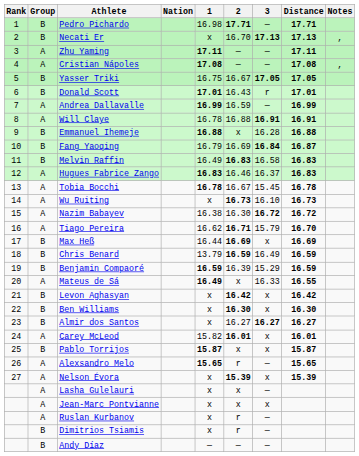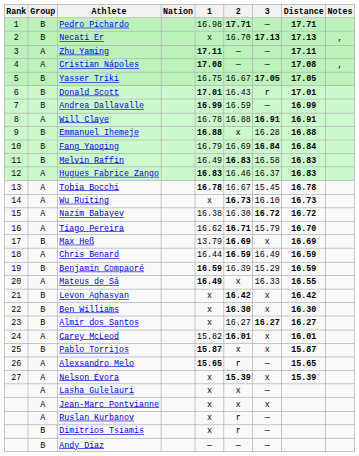 <table class="wikitable sortable" style="text-align:center">
 <tr>
 <th>Rank</th>
 <th>Group</th>
 <th>Athlete</th>
 <th>Nation</th>
 <th>1</th>
 <th>2</th>
 <th>3</th>
 <th>Distance</th>
 <th>Notes</th>
 </tr>
 <tr bgcolor=bbf3bb>
 <td>1</td>
 <td>B</td>
 <td align="left"><a href='#'>Pedro Pichardo</a></td>
 <td align="left"></td>
 <td>16.98</td>
 <td><strong>17.71</strong></td>
 <td>—</td>
 <td><strong>17.71</strong></td>
 <td></td>
 </tr>
 <tr bgcolor=bbf3bb>
 <td>2</td>
 <td>B</td>
 <td align="left"><a href='#'>Necati Er</a></td>
 <td align="left"></td>
 <td>x</td>
 <td>16.70</td>
 <td><strong>17.13</strong></td>
 <td><strong>17.13</strong></td>
 <td>, </td>
 </tr>
 <tr bgcolor=bbf3bb>
 <td>3</td>
 <td>A</td>
 <td align="left"><a href='#'>Zhu Yaming</a></td>
 <td align="left"></td>
 <td><strong>17.11</strong></td>
 <td>—</td>
 <td>—</td>
 <td><strong>17.11</strong></td>
 <td></td>
 </tr>
 <tr bgcolor=bbf3bb>
 <td>4</td>
 <td>A</td>
 <td align="left"><a href='#'>Cristian Nápoles</a></td>
 <td align="left"></td>
 <td><strong>17.08</strong></td>
 <td>—</td>
 <td>—</td>
 <td><strong>17.08</strong></td>
 <td>, </td>
 </tr>
 <tr bgcolor=bbf3bb>
 <td>5</td>
 <td>B</td>
 <td align="left"><a href='#'>Yasser Triki</a></td>
 <td align="left"></td>
 <td>16.75</td>
 <td>16.67</td>
 <td><strong>17.05</strong></td>
 <td><strong>17.05</strong></td>
 <td></td>
 </tr>
 <tr bgcolor="ccf9cc">
 <td>6</td>
 <td>B</td>
 <td align="left"><a href='#'>Donald Scott</a></td>
 <td align="left"></td>
 <td><strong>17.01</strong></td>
 <td>16.43</td>
 <td>r</td>
 <td><strong>17.01</strong></td>
 <td></td>
 </tr>
 <tr bgcolor="ccf9cc">
 <td>7</td>
-<td>A</td>
+<td>B</td>
 <td align="left"><a href='#'>Andrea Dallavalle</a></td>
 <td align="left"></td>
 <td><strong>16.99</strong></td>
 <td>16.59</td>
 <td>—</td>
 <td><strong>16.99</strong></td>
 <td></td>
 </tr>
 <tr bgcolor="ccf9cc">
 <td>8</td>
 <td>A</td>
 <td align="left"><a href='#'>Will Claye</a></td>
 <td align="left"></td>
 <td>16.78</td>
 <td>16.88</td>
 <td><strong>16.91</strong></td>
 <td><strong>16.91</strong></td>
 <td></td>
 </tr>
 <tr bgcolor="ccf9cc">
 <td>9</td>
 <td>B</td>
 <td align="left"><a href='#'>Emmanuel Ihemeje</a></td>
 <td align="left"></td>
 <td><strong>16.88</strong></td>
 <td>x</td>
 <td>16.28</td>
 <td><strong>16.88</strong></td>
 <td></td>
 </tr>
 <tr bgcolor="ccf9cc">
 <td>10</td>
 <td>B</td>
 <td align="left"><a href='#'>Fang Yaoqing</a></td>
 <td align="left"></td>
 <td>16.79</td>
 <td>16.69</td>
 <td><strong>16.84</strong></td>
-<td><strong>16.87</strong></td>
+<td><strong>16.84</strong></td>
 <td></td>
 </tr>
 <tr bgcolor="ccf9cc">
 <td>11</td>
 <td>B</td>
 <td align="left"><a href='#'>Melvin Raffin</a></td>
 <td align="left"></td>
 <td>16.49</td>
 <td><strong>16.83</strong></td>
 <td>16.58</td>
 <td><strong>16.83</strong></td>
 <td></td>
 </tr>
 <tr bgcolor="ccf9cc">
 <td>12</td>
 <td>A</td>
 <td align="left"><a href='#'>Hugues Fabrice Zango</a></td>
 <td align="left"></td>
 <td><strong>16.83</strong></td>
 <td>16.46</td>
 <td>16.37</td>
 <td><strong>16.83</strong></td>
 <td></td>
 </tr>
 <tr>
 <td>13</td>
 <td>A</td>
 <td align="left"><a href='#'>Tobia Bocchi</a></td>
 <td align="left"></td>
 <td><strong>16.78</strong></td>
 <td>16.67</td>
 <td>15.45</td>
 <td><strong>16.78</strong></td>
 <td></td>
 </tr>
 <tr>
 <td>14</td>
 <td>A</td>
 <td align="left"><a href='#'>Wu Ruiting</a></td>
 <td align="left"></td>
 <td>x</td>
 <td><strong>16.73</strong></td>
 <td>16.10</td>
 <td><strong>16.73</strong></td>
 <td></td>
 </tr>
 <tr>
 <td>15</td>
 <td>A</td>
 <td align="left"><a href='#'>Nazim Babayev</a></td>
 <td align="left"></td>
 <td>16.38</td>
 <td>16.30</td>
 <td><strong>16.72</strong></td>
 <td><strong>16.72</strong></td>
 <td></td>
 </tr>
 <tr>
 <td>16</td>
 <td>A</td>
 <td align="left"><a href='#'>Tiago Pereira</a></td>
 <td align="left"></td>
 <td>16.62</td>
 <td><strong>16.71</strong></td>
 <td>15.79</td>
 <td><strong>16.70</strong></td>
 <td></td>
 </tr>
 <tr>
 <td>17</td>
 <td>B</td>
 <td align="left"><a href='#'>Max Heß</a></td>
 <td align="left"></td>
-<td>16.44</td>
+<td>13.79</td>
 <td><strong>16.69</strong></td>
 <td>x</td>
 <td><strong>16.69</strong></td>
 <td></td>
 </tr>
 <tr>
 <td>18</td>
-<td>B</td>
+<td>A</td>
 <td align="left"><a href='#'>Chris Benard</a></td>
 <td align="left"></td>
-<td>13.79</td>
+<td>16.44</td>
 <td><strong>16.59</strong></td>
 <td>16.49</td>
 <td><strong>16.59</strong></td>
 <td></td>
 </tr>
 <tr>
 <td>19</td>
 <td>B</td>
 <td align="left"><a href='#'>Benjamin Compaoré</a></td>
 <td align="left"></td>
 <td><strong>16.59</strong></td>
 <td>16.39</td>
 <td>15.29</td>
 <td><strong>16.59</strong></td>
 <td></td>
 </tr>
 <tr>
 <td>20</td>
 <td>A</td>
 <td align="left"><a href='#'>Mateus de Sá</a></td>
 <td align="left"></td>
 <td><strong>16.49</strong></td>
 <td>x</td>
 <td>16.33</td>
 <td><strong>16.55</strong></td>
 <td></td>
 </tr>
 <tr>
 <td>21</td>
 <td>B</td>
 <td align="left"><a href='#'>Levon Aghasyan</a></td>
 <td align="left"></td>
 <td>x</td>
 <td><strong>16.42</strong></td>
 <td>x</td>
 <td><strong>16.42</strong></td>
 <td></td>
 </tr>
 <tr>
 <td>22</td>
 <td>B</td>
 <td align="left"><a href='#'>Ben Williams</a></td>
 <td align="left"></td>
 <td>x</td>
 <td><strong>16.30</strong></td>
 <td>x</td>
 <td><strong>16.30</strong></td>
 <td></td>
 </tr>
 <tr>
 <td>23</td>
 <td>B</td>
 <td align="left"><a href='#'>Almir dos Santos</a></td>
 <td align="left"></td>
 <td>x</td>
 <td>16.27</td>
 <td><strong>16.27</strong></td>
 <td><strong>16.27</strong></td>
 <td></td>
 </tr>
 <tr>
 <td>24</td>
 <td>A</td>
 <td align="left"><a href='#'>Carey McLeod</a></td>
 <td align="left"></td>
 <td>15.82</td>
 <td><strong>16.01</strong></td>
 <td>x</td>
 <td><strong>16.01</strong></td>
 <td></td>
 </tr>
 <tr>
 <td>25</td>
 <td>B</td>
 <td align="left"><a href='#'>Pablo Torrijos</a></td>
 <td align="left"></td>
 <td><strong>15.87</strong></td>
 <td>x</td>
 <td>x</td>
 <td><strong>15.87</strong></td>
 <td></td>
 </tr>
 <tr>
 <td>26</td>
 <td>A</td>
 <td align="left"><a href='#'>Alexsandro Melo</a></td>
 <td align="left"></td>
 <td><strong>15.65</strong></td>
 <td>r</td>
 <td>—</td>
 <td><strong>15.65</strong></td>
 <td></td>
 </tr>
 <tr>
 <td>27</td>
 <td>A</td>
 <td align="left"><a href='#'>Nelson Évora</a></td>
 <td align="left"></td>
 <td>x</td>
 <td><strong>15.39</strong></td>
 <td>x</td>
 <td><strong>15.39</strong></td>
 <td></td>
 </tr>
 <tr>
 <td></td>
 <td>A</td>
 <td align="left"><a href='#'>Lasha Gulelauri</a></td>
 <td align="left"></td>
 <td>x</td>
 <td>x</td>
 <td>—</td>
 <td></td>
 <td></td>
 </tr>
 <tr>
 <td></td>
 <td>A</td>
 <td align="left"><a href='#'>Jean-Marc Pontvianne</a></td>
 <td align="left"></td>
 <td>x</td>
 <td>x</td>
 <td>x</td>
 <td></td>
 <td></td>
 </tr>
 <tr>
 <td></td>
 <td>A</td>
 <td align="left"><a href='#'>Ruslan Kurbanov</a></td>
 <td align="left"></td>
 <td>x</td>
 <td>r</td>
 <td>—</td>
 <td></td>
 <td></td>
 </tr>
 <tr>
 <td></td>
 <td>B</td>
 <td align="left"><a href='#'>Dimitrios Tsiamis</a></td>
 <td align="left"></td>
 <td>x</td>
 <td>r</td>
 <td>—</td>
 <td></td>
 <td></td>
 </tr>
 <tr>
 <td></td>
 <td>B</td>
 <td align="left"><a href='#'>Andy Díaz</a></td>
 <td align="left"></td>
 <td>—</td>
 <td>—</td>
 <td>—</td>
 <td></td>
 <td></td>
 </tr>
 </table>
